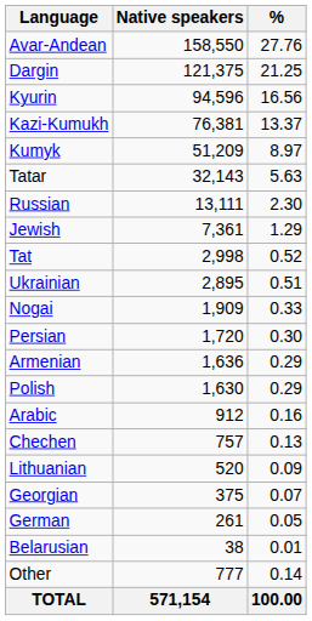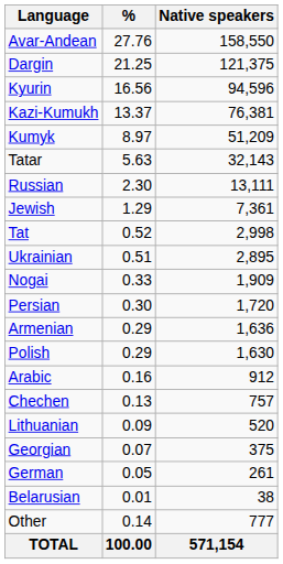 <table class="wikitable sortable">
 <tr>
 <th>Language</th>
+<th>%</th>
 <th>Native speakers</th>
-<th>%</th>
 </tr>
 <tr>
 <td><a href='#'>Avar-Andean</a></td>
+<td align="right">27.76</td>
 <td align="right">158,550</td>
-<td align="right">27.76</td>
 </tr>
 <tr>
 <td><a href='#'>Dargin</a></td>
+<td align="right">21.25</td>
 <td align="right">121,375</td>
-<td align="right">21.25</td>
 </tr>
 <tr>
 <td><a href='#'>Kyurin</a></td>
+<td align="right">16.56</td>
 <td align="right">94,596</td>
-<td align="right">16.56</td>
 </tr>
 <tr>
 <td><a href='#'>Kazi-Kumukh</a></td>
+<td align="right">13.37</td>
 <td align="right">76,381</td>
-<td align="right">13.37</td>
 </tr>
 <tr>
 <td><a href='#'>Kumyk</a></td>
+<td align="right">8.97</td>
 <td align="right">51,209</td>
-<td align="right">8.97</td>
 </tr>
 <tr>
 <td>Tatar</td>
+<td align="right">5.63</td>
 <td align="right">32,143</td>
-<td align="right">5.63</td>
 </tr>
 <tr>
 <td><a href='#'>Russian</a></td>
+<td align="right">2.30</td>
 <td align="right">13,111</td>
-<td align="right">2.30</td>
 </tr>
 <tr>
 <td><a href='#'>Jewish</a></td>
+<td align="right">1.29</td>
 <td align="right">7,361</td>
-<td align="right">1.29</td>
 </tr>
 <tr>
 <td><a href='#'>Tat</a></td>
+<td align="right">0.52</td>
 <td align="right">2,998</td>
-<td align="right">0.52</td>
 </tr>
 <tr>
 <td><a href='#'>Ukrainian</a></td>
+<td align="right">0.51</td>
 <td align="right">2,895</td>
-<td align="right">0.51</td>
 </tr>
 <tr>
 <td><a href='#'>Nogai</a></td>
+<td align="right">0.33</td>
 <td align="right">1,909</td>
-<td align="right">0.33</td>
 </tr>
 <tr>
 <td><a href='#'>Persian</a></td>
+<td align="right">0.30</td>
 <td align="right">1,720</td>
-<td align="right">0.30</td>
 </tr>
 <tr>
 <td><a href='#'>Armenian</a></td>
+<td align="right">0.29</td>
 <td align="right">1,636</td>
-<td align="right">0.29</td>
 </tr>
 <tr>
 <td><a href='#'>Polish</a></td>
+<td align="right">0.29</td>
 <td align="right">1,630</td>
-<td align="right">0.29</td>
 </tr>
 <tr>
 <td><a href='#'>Arabic</a></td>
+<td align="right">0.16</td>
 <td align="right">912</td>
-<td align="right">0.16</td>
 </tr>
 <tr>
 <td><a href='#'>Chechen</a></td>
+<td align="right">0.13</td>
 <td align="right">757</td>
-<td align="right">0.13</td>
 </tr>
 <tr>
 <td><a href='#'>Lithuanian</a></td>
+<td align="right">0.09</td>
 <td align="right">520</td>
-<td align="right">0.09</td>
 </tr>
 <tr>
 <td><a href='#'>Georgian</a></td>
+<td align="right">0.07</td>
 <td align="right">375</td>
-<td align="right">0.07</td>
 </tr>
 <tr>
 <td><a href='#'>German</a></td>
+<td align="right">0.05</td>
 <td align="right">261</td>
-<td align="right">0.05</td>
 </tr>
 <tr>
 <td><a href='#'>Belarusian</a></td>
+<td align="right">0.01</td>
 <td align="right">38</td>
-<td align="right">0.01</td>
 </tr>
 <tr>
 <td>Other</td>
+<td align="right">0.14</td>
 <td align="right">777</td>
-<td align="right">0.14</td>
 </tr>
 <tr>
 <th>TOTAL</th>
+<th>100.00</th>
 <th>571,154</th>
-<th>100.00</th>
 </tr>
 </table>
